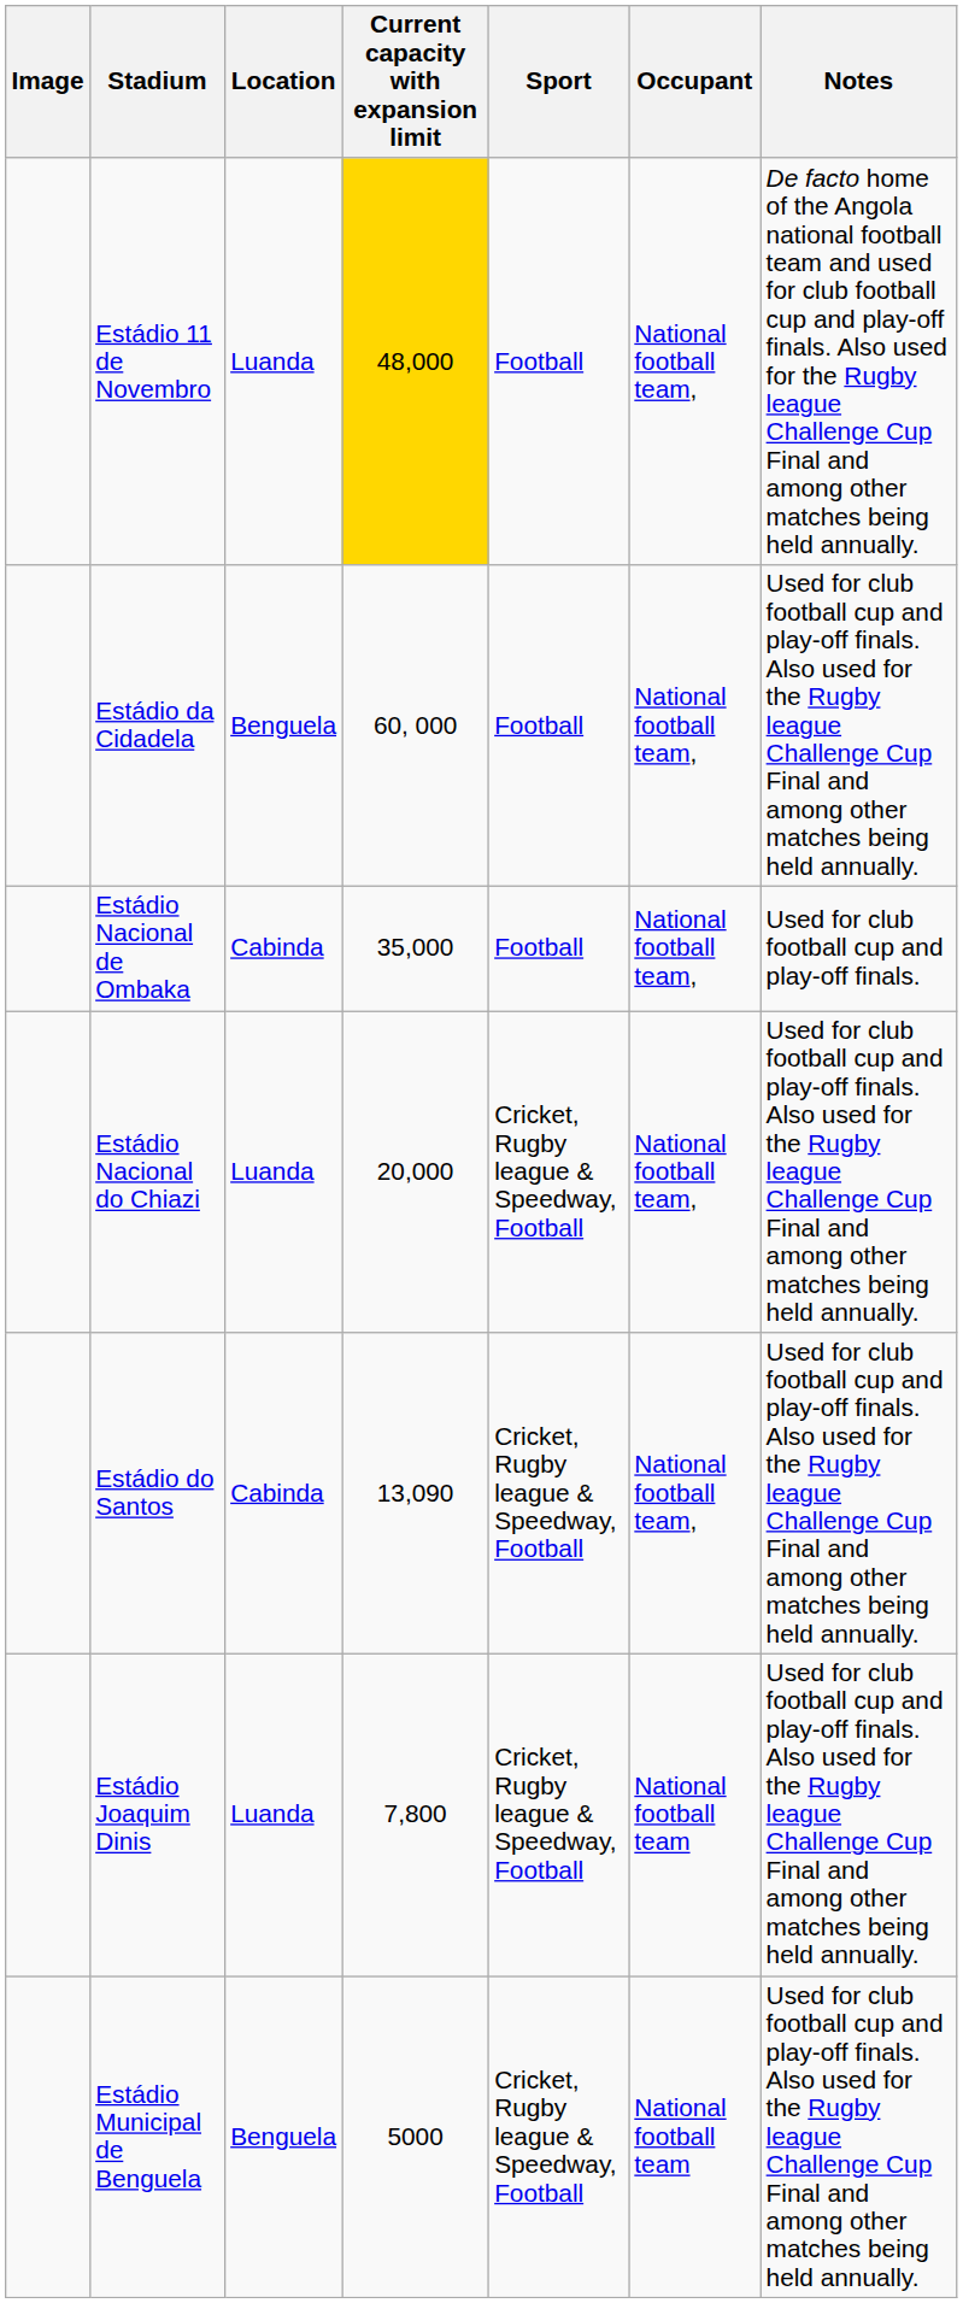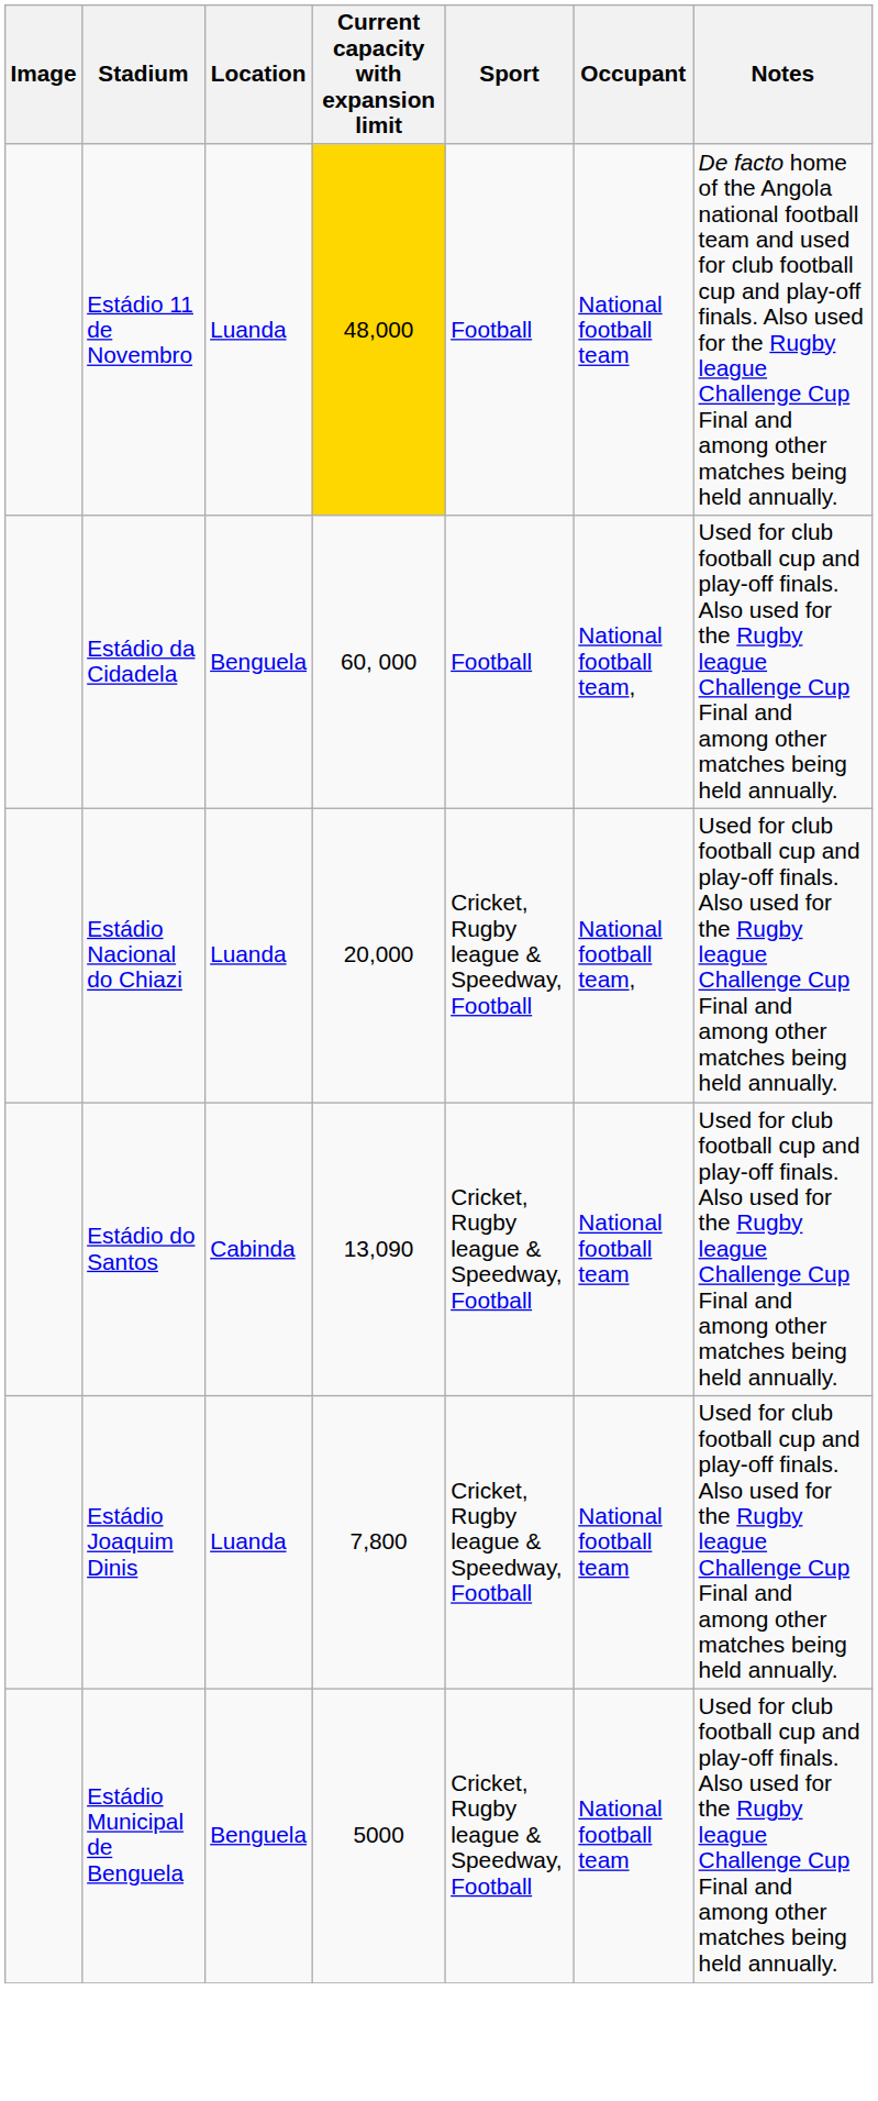 <table class="wikitable sortable">
 <tr>
 <th>Image</th>
 <th>Stadium</th>
 <th>Location</th>
 <th>Current capacity with expansion limit</th>
 <th>Sport</th>
 <th>Occupant</th>
 <th>Notes</th>
 </tr>
 <tr>
 <td></td>
 <td><a href='#'>Estádio 11 de Novembro</a></td>
 <td><a href='#'>Luanda</a></td>
 <td style="background: gold; text-align:center;">48,000</td>
 <td><a href='#'>Football</a></td>
-<td><a href='#'>National football team</a>,</td>
+<td><a href='#'>National football team</a></td>
 <td><em>De facto</em> home of the Angola national football team and used for club football cup and play-off finals. Also used for the <a href='#'>Rugby league</a> <a href='#'>Challenge Cup</a> Final and among other matches being held annually.</td>
 </tr>
 <tr>
 <td></td>
 <td><a href='#'>Estádio da Cidadela</a></td>
 <td><a href='#'>Benguela</a></td>
 <td style="text-align:center;">60, 000</td>
 <td><a href='#'>Football</a></td>
 <td><a href='#'>National football team</a>,</td>
 <td>Used for club football cup and play-off finals. Also used for the <a href='#'>Rugby league</a> <a href='#'>Challenge Cup</a> Final and among other matches being held annually.</td>
-</tr>
-<tr>
-<td></td>
-<td><a href='#'>Estádio Nacional de Ombaka</a></td>
-<td><a href='#'>Cabinda</a></td>
-<td style="text-align:center;">35,000</td>
-<td><a href='#'>Football</a></td>
-<td><a href='#'>National football team</a>,</td>
-<td>Used for club football cup and play-off finals.</td>
 </tr>
 <tr>
 <td></td>
 <td><a href='#'>Estádio Nacional do Chiazi</a></td>
 <td><a href='#'>Luanda</a></td>
 <td style="text-align:center;">20,000</td>
 <td>Cricket, <br>Rugby league & Speedway, <br><a href='#'>Football</a></td>
 <td><a href='#'>National football team</a>,</td>
 <td>Used for club football cup and play-off finals. Also used for the <a href='#'>Rugby league</a> <a href='#'>Challenge Cup</a> Final and among other matches being held annually.</td>
 </tr>
 <tr>
 <td></td>
 <td><a href='#'>Estádio do Santos</a></td>
 <td><a href='#'>Cabinda</a></td>
 <td style="text-align:center;">13,090</td>
 <td>Cricket, <br>Rugby league & Speedway, <br><a href='#'>Football</a></td>
-<td><a href='#'>National football team</a>,</td>
+<td><a href='#'>National football team</a></td>
 <td>Used for club football cup and play-off finals. Also used for the <a href='#'>Rugby league</a> <a href='#'>Challenge Cup</a> Final and among other matches being held annually.</td>
 </tr>
 <tr>
 <td></td>
 <td><a href='#'>Estádio Joaquim Dinis</a></td>
 <td><a href='#'>Luanda</a></td>
 <td style="text-align:center;">7,800</td>
 <td>Cricket, <br>Rugby league & Speedway, <br><a href='#'>Football</a></td>
 <td><a href='#'>National football team</a></td>
 <td>Used for club football cup and play-off finals. Also used for the <a href='#'>Rugby league</a> <a href='#'>Challenge Cup</a> Final and among other matches being held annually.</td>
 </tr>
 <tr>
 <td></td>
 <td><a href='#'>Estádio Municipal de Benguela</a></td>
 <td><a href='#'>Benguela</a></td>
 <td style="text-align:center;">5000</td>
 <td>Cricket, <br>Rugby league & Speedway, <br><a href='#'>Football</a></td>
 <td><a href='#'>National football team</a></td>
 <td>Used for club football cup and play-off finals. Also used for the <a href='#'>Rugby league</a> <a href='#'>Challenge Cup</a> Final and among other matches being held annually.</td>
 </tr>
 </table>
